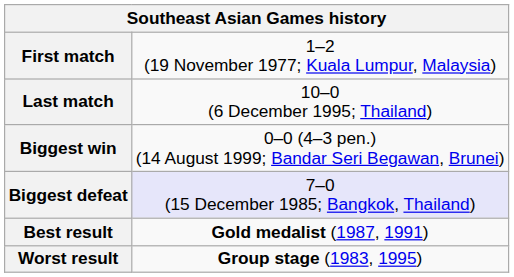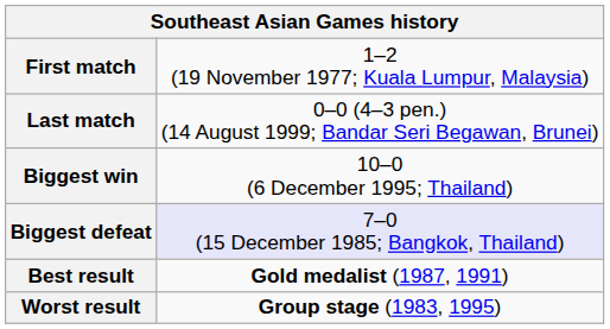 <table class="wikitable collapsible collapsed" style="text-align: center;font-size:90%;">
 <tr>
 <th colspan=6>Southeast Asian Games history</th>
 </tr>
 <tr>
 <th style="text-align: center;">First match</th>
 <td style="text-align:center;"> 1–2 <br>(19 November 1977; <a href='#'>Kuala Lumpur</a>, <a href='#'>Malaysia</a>)</td>
 </tr>
 <tr>
 <th style="text-align: center;">Last match</th>
-<td style="text-align:center;"> 10–0 <br>(6 December 1995; <a href='#'>Thailand</a>)</td>
+<td style="text-align:center;"> 0–0 (4–3 pen.) <br>(14 August 1999; <a href='#'>Bandar Seri Begawan</a>, <a href='#'>Brunei</a>)</td>
 </tr>
 <tr>
 <th style="text-align: center;">Biggest win</th>
-<td style="text-align:center;"> 0–0 (4–3 pen.) <br>(14 August 1999; <a href='#'>Bandar Seri Begawan</a>, <a href='#'>Brunei</a>)</td>
+<td style="text-align:center;"> 10–0 <br>(6 December 1995; <a href='#'>Thailand</a>)</td>
 </tr>
 <tr>
 <th style="text-align: center;">Biggest defeat</th>
 <td style="background: lavender; text-align:center;"> 7–0 <br>(15 December 1985; <a href='#'>Bangkok</a>, <a href='#'>Thailand</a>)</td>
 </tr>
 <tr>
 <th style="text-align: center;">Best result</th>
 <td style="text-align:center;"><strong>Gold medalist</strong> (<a href='#'>1987</a>, <a href='#'>1991</a>)</td>
 </tr>
 <tr>
 <th style="text-align: center;">Worst result</th>
 <td style="text-align:center;"><strong>Group stage</strong> (<a href='#'>1983</a>, <a href='#'>1995</a>)</td>
 </tr>
 </table>
